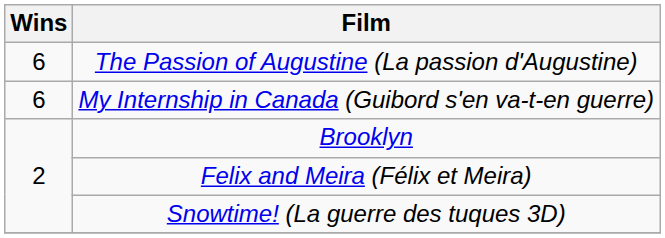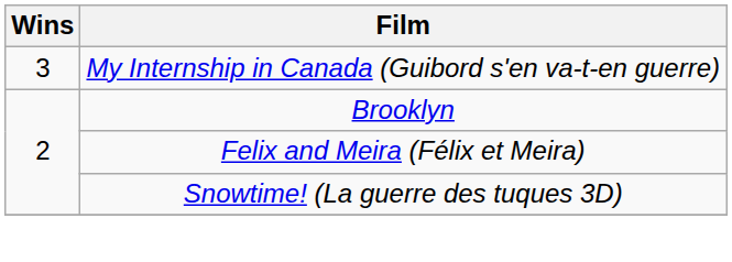 <table class="wikitable" style="text-align:center;">
 <tr>
 <th scope="col" width="17">Wins</th>
 <th scope="col" align="center">Film</th>
 </tr>
 <tr>
-<td rowspan="1" style="text-align:center;">6</td>
-<td><em><a href='#'>The Passion of Augustine</a> (La passion d'Augustine)</em></td>
-</tr>
-<tr>
-<td rowspan="1" style="text-align:center;">6</td>
+<td rowspan="1" style="text-align:center;">3</td>
 <td><em><a href='#'>My Internship in Canada</a> (Guibord s'en va-t-en guerre)</em></td>
 </tr>
 <tr>
 <td rowspan="3" style="text-align:center;">2</td>
 <td><em><a href='#'>Brooklyn</a></em></td>
 </tr>
 <tr>
 <td><em><a href='#'>Felix and Meira</a> (Félix et Meira)</em></td>
 </tr>
 <tr>
 <td><em><a href='#'>Snowtime!</a> (La guerre des tuques 3D)</em></td>
 </tr>
 <tr>
 </tr>
 </table>
